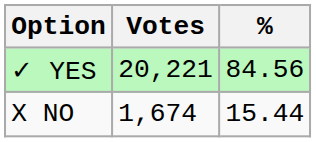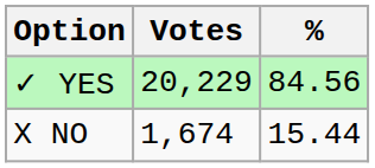 <table class="wikitable">
 <tr>
 <th>Option</th>
 <th>Votes</th>
 <th>%</th>
 </tr>
 <tr>
 <td style=background:#bbf8be>✓ YES</td>
-<td style=background:#bbf8be>20,221</td>
+<td style=background:#bbf8be>20,229</td>
 <td style=background:#bbf8be>84.56</td>
 </tr>
 <tr>
 <td>X NO</td>
 <td>1,674</td>
 <td>15.44</td>
 </tr>
 </table>
